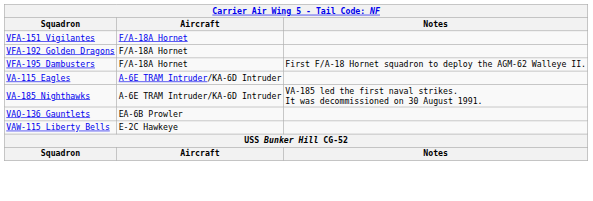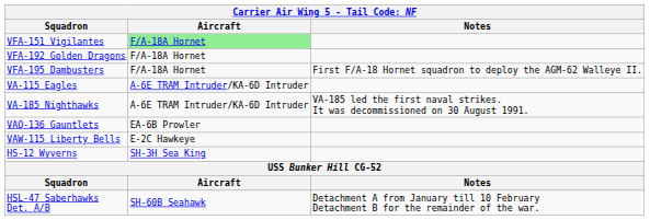 <table class="wikitable">
 <tr>
 <th colspan="3"><a href='#'>Carrier Air Wing 5 - Tail Code: <em>NF</em></a></th>
 </tr>
 <tr>
 <th>Squadron</th>
 <th>Aircraft</th>
 <th>Notes</th>
 </tr>
 <tr>
 <td><a href='#'>VFA-151 Vigilantes</a></td>
-<td><a href='#'>F/A-18A Hornet</a></td>
+<td style="background: lightgreen;"><a href='#'>F/A-18A Hornet</a></td>
 <td></td>
 </tr>
 <tr>
 <td><a href='#'>VFA-192 Golden Dragons</a></td>
 <td>F/A-18A Hornet</td>
 <td></td>
 </tr>
 <tr>
 <td><a href='#'>VFA-195 Dambusters</a></td>
 <td>F/A-18A Hornet</td>
 <td>First F/A-18 Hornet squadron to deploy the AGM-62 Walleye II.</td>
 </tr>
 <tr>
 <td><a href='#'>VA-115 Eagles</a></td>
 <td><a href='#'>A-6E TRAM Intruder</a>/KA-6D Intruder</td>
 <td></td>
 </tr>
 <tr>
 <td><a href='#'>VA-185 Nighthawks</a></td>
 <td>A-6E TRAM Intruder/KA-6D Intruder</td>
 <td>VA-185 led the first naval strikes.<br>It was decommissioned on 30 August 1991.</td>
 </tr>
 <tr>
 <td><a href='#'>VAQ-136 Gauntlets</a></td>
 <td>EA-6B Prowler</td>
 <td></td>
 </tr>
 <tr>
 <td><a href='#'>VAW-115 Liberty Bells</a></td>
 <td>E-2C Hawkeye</td>
 <td></td>
 </tr>
 <tr>
+<td><a href='#'>HS-12 Wyverns</a></td>
+<td><a href='#'>SH-3H Sea King</a></td>
+<td></td>
+</tr>
+<tr>
 <th colspan="3">USS <em>Bunker Hill</em> CG-52</th>
 </tr>
 <tr>
 <th>Squadron</th>
 <th>Aircraft</th>
 <th>Notes</th>
 </tr>
+<tr>
+<td><a href='#'>HSL-47 Saberhawks</a><br><a href='#'>Det. A/B</a></td>
+<td><a href='#'>SH-60B Seahawk</a></td>
+<td>Detachment A from January till 10 February<br>Detachment B for the remainder of the war.</td>
+</tr>
 </table>
